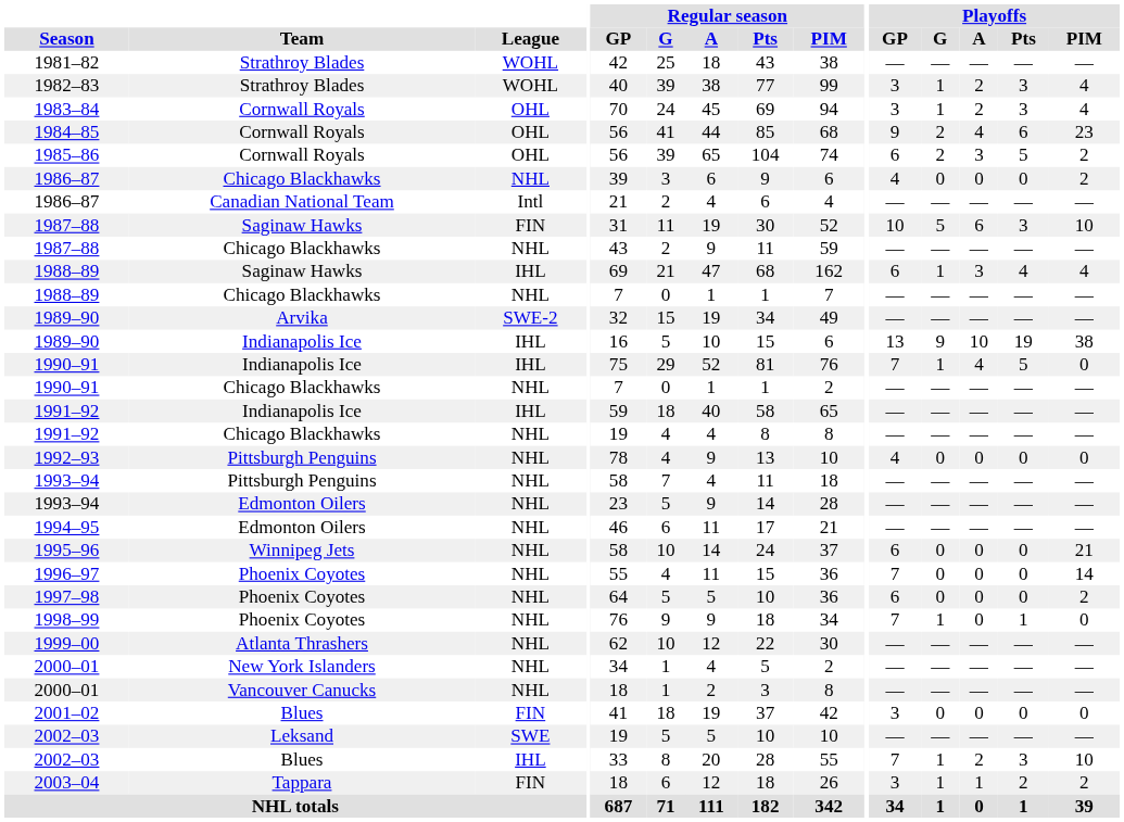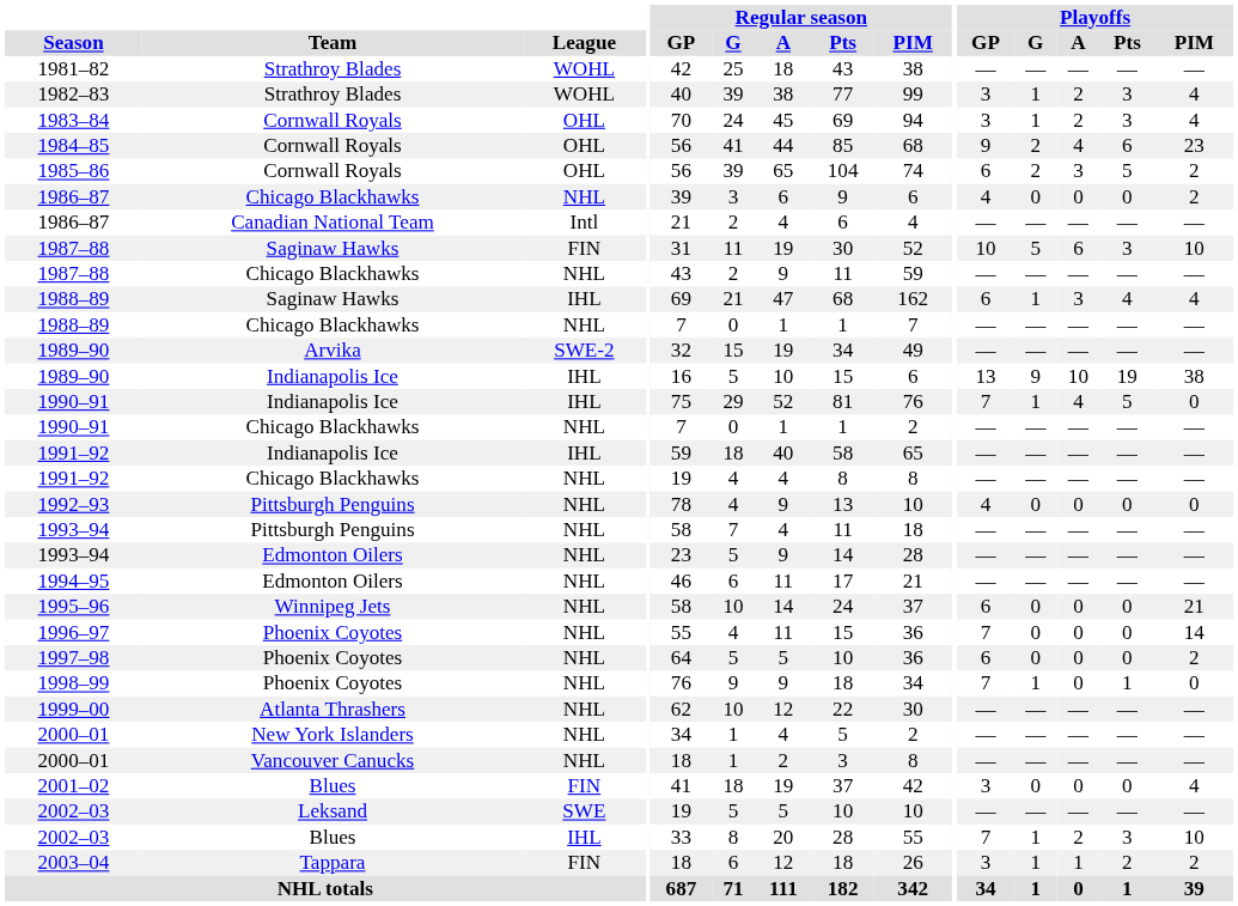 <table border="0" cellpadding="1" cellspacing="0" style="text-align:center; width:60em">
 <tr bgcolor="#e0e0e0">
 <th colspan="3" bgcolor="#ffffff"></th>
 <th rowspan="100" bgcolor="#ffffff"></th>
 <th colspan="5"><a href='#'>Regular season</a></th>
 <th rowspan="100" bgcolor="#ffffff"></th>
 <th colspan="5"><a href='#'>Playoffs</a></th>
 </tr>
 <tr bgcolor="#e0e0e0">
 <th><a href='#'>Season</a></th>
 <th>Team</th>
 <th>League</th>
 <th>GP</th>
 <th><a href='#'>G</a></th>
 <th><a href='#'>A</a></th>
 <th><a href='#'>Pts</a></th>
 <th><a href='#'>PIM</a></th>
 <th>GP</th>
 <th>G</th>
 <th>A</th>
 <th>Pts</th>
 <th>PIM</th>
 </tr>
 <tr>
 <td>1981–82</td>
 <td><a href='#'>Strathroy Blades</a></td>
 <td><a href='#'>WOHL</a></td>
 <td>42</td>
 <td>25</td>
 <td>18</td>
 <td>43</td>
 <td>38</td>
 <td>—</td>
 <td>—</td>
 <td>—</td>
 <td>—</td>
 <td>—</td>
 </tr>
 <tr bgcolor="#f0f0f0">
 <td>1982–83</td>
 <td>Strathroy Blades</td>
 <td>WOHL</td>
 <td>40</td>
 <td>39</td>
 <td>38</td>
 <td>77</td>
 <td>99</td>
 <td>3</td>
 <td>1</td>
 <td>2</td>
 <td>3</td>
 <td>4</td>
 </tr>
 <tr>
 <td><a href='#'>1983–84</a></td>
 <td><a href='#'>Cornwall Royals</a></td>
 <td><a href='#'>OHL</a></td>
 <td>70</td>
 <td>24</td>
 <td>45</td>
 <td>69</td>
 <td>94</td>
 <td>3</td>
 <td>1</td>
 <td>2</td>
 <td>3</td>
 <td>4</td>
 </tr>
 <tr bgcolor="#f0f0f0">
 <td><a href='#'>1984–85</a></td>
 <td>Cornwall Royals</td>
 <td>OHL</td>
 <td>56</td>
 <td>41</td>
 <td>44</td>
 <td>85</td>
 <td>68</td>
 <td>9</td>
 <td>2</td>
 <td>4</td>
 <td>6</td>
 <td>23</td>
 </tr>
 <tr>
 <td><a href='#'>1985–86</a></td>
 <td>Cornwall Royals</td>
 <td>OHL</td>
 <td>56</td>
 <td>39</td>
 <td>65</td>
 <td>104</td>
 <td>74</td>
 <td>6</td>
 <td>2</td>
 <td>3</td>
 <td>5</td>
 <td>2</td>
 </tr>
 <tr bgcolor="#f0f0f0">
 <td><a href='#'>1986–87</a></td>
 <td><a href='#'>Chicago Blackhawks</a></td>
 <td><a href='#'>NHL</a></td>
 <td>39</td>
 <td>3</td>
 <td>6</td>
 <td>9</td>
 <td>6</td>
 <td>4</td>
 <td>0</td>
 <td>0</td>
 <td>0</td>
 <td>2</td>
 </tr>
 <tr>
 <td>1986–87</td>
 <td><a href='#'>Canadian National Team</a></td>
 <td>Intl</td>
 <td>21</td>
 <td>2</td>
 <td>4</td>
 <td>6</td>
 <td>4</td>
 <td>—</td>
 <td>—</td>
 <td>—</td>
 <td>—</td>
 <td>—</td>
 </tr>
 <tr bgcolor="#f0f0f0">
 <td><a href='#'>1987–88</a></td>
 <td><a href='#'>Saginaw Hawks</a></td>
 <td>FIN</td>
 <td>31</td>
 <td>11</td>
 <td>19</td>
 <td>30</td>
 <td>52</td>
 <td>10</td>
 <td>5</td>
 <td>6</td>
 <td>3</td>
 <td>10</td>
 </tr>
 <tr>
 <td><a href='#'>1987–88</a></td>
 <td>Chicago Blackhawks</td>
 <td>NHL</td>
 <td>43</td>
 <td>2</td>
 <td>9</td>
 <td>11</td>
 <td>59</td>
 <td>—</td>
 <td>—</td>
 <td>—</td>
 <td>—</td>
 <td>—</td>
 </tr>
 <tr bgcolor="#f0f0f0">
 <td><a href='#'>1988–89</a></td>
 <td>Saginaw Hawks</td>
 <td>IHL</td>
 <td>69</td>
 <td>21</td>
 <td>47</td>
 <td>68</td>
 <td>162</td>
 <td>6</td>
 <td>1</td>
 <td>3</td>
 <td>4</td>
 <td>4</td>
 </tr>
 <tr>
 <td><a href='#'>1988–89</a></td>
 <td>Chicago Blackhawks</td>
 <td>NHL</td>
 <td>7</td>
 <td>0</td>
 <td>1</td>
 <td>1</td>
 <td>7</td>
 <td>—</td>
 <td>—</td>
 <td>—</td>
 <td>—</td>
 <td>—</td>
 </tr>
 <tr bgcolor="#f0f0f0">
 <td><a href='#'>1989–90</a></td>
 <td><a href='#'>Arvika</a></td>
 <td><a href='#'>SWE-2</a></td>
 <td>32</td>
 <td>15</td>
 <td>19</td>
 <td>34</td>
 <td>49</td>
 <td>—</td>
 <td>—</td>
 <td>—</td>
 <td>—</td>
 <td>—</td>
 </tr>
 <tr>
 <td><a href='#'>1989–90</a></td>
 <td><a href='#'>Indianapolis Ice</a></td>
 <td>IHL</td>
 <td>16</td>
 <td>5</td>
 <td>10</td>
 <td>15</td>
 <td>6</td>
 <td>13</td>
 <td>9</td>
 <td>10</td>
 <td>19</td>
 <td>38</td>
 </tr>
 <tr bgcolor="#f0f0f0">
 <td><a href='#'>1990–91</a></td>
 <td>Indianapolis Ice</td>
 <td>IHL</td>
 <td>75</td>
 <td>29</td>
 <td>52</td>
 <td>81</td>
 <td>76</td>
 <td>7</td>
 <td>1</td>
 <td>4</td>
 <td>5</td>
 <td>0</td>
 </tr>
 <tr>
 <td><a href='#'>1990–91</a></td>
 <td>Chicago Blackhawks</td>
 <td>NHL</td>
 <td>7</td>
 <td>0</td>
 <td>1</td>
 <td>1</td>
 <td>2</td>
 <td>—</td>
 <td>—</td>
 <td>—</td>
 <td>—</td>
 <td>—</td>
 </tr>
 <tr bgcolor="#f0f0f0">
 <td><a href='#'>1991–92</a></td>
 <td>Indianapolis Ice</td>
 <td>IHL</td>
 <td>59</td>
 <td>18</td>
 <td>40</td>
 <td>58</td>
 <td>65</td>
 <td>—</td>
 <td>—</td>
 <td>—</td>
 <td>—</td>
 <td>—</td>
 </tr>
 <tr>
 <td><a href='#'>1991–92</a></td>
 <td>Chicago Blackhawks</td>
 <td>NHL</td>
 <td>19</td>
 <td>4</td>
 <td>4</td>
 <td>8</td>
 <td>8</td>
 <td>—</td>
 <td>—</td>
 <td>—</td>
 <td>—</td>
 <td>—</td>
 </tr>
 <tr bgcolor="#f0f0f0">
 <td><a href='#'>1992–93</a></td>
 <td><a href='#'>Pittsburgh Penguins</a></td>
 <td>NHL</td>
 <td>78</td>
 <td>4</td>
 <td>9</td>
 <td>13</td>
 <td>10</td>
 <td>4</td>
 <td>0</td>
 <td>0</td>
 <td>0</td>
 <td>0</td>
 </tr>
 <tr>
 <td><a href='#'>1993–94</a></td>
 <td>Pittsburgh Penguins</td>
 <td>NHL</td>
 <td>58</td>
 <td>7</td>
 <td>4</td>
 <td>11</td>
 <td>18</td>
 <td>—</td>
 <td>—</td>
 <td>—</td>
 <td>—</td>
 <td>—</td>
 </tr>
 <tr bgcolor="#f0f0f0">
 <td>1993–94</td>
 <td><a href='#'>Edmonton Oilers</a></td>
 <td>NHL</td>
 <td>23</td>
 <td>5</td>
 <td>9</td>
 <td>14</td>
 <td>28</td>
 <td>—</td>
 <td>—</td>
 <td>—</td>
 <td>—</td>
 <td>—</td>
 </tr>
 <tr>
 <td><a href='#'>1994–95</a></td>
 <td>Edmonton Oilers</td>
 <td>NHL</td>
 <td>46</td>
 <td>6</td>
 <td>11</td>
 <td>17</td>
 <td>21</td>
 <td>—</td>
 <td>—</td>
 <td>—</td>
 <td>—</td>
 <td>—</td>
 </tr>
 <tr bgcolor="#f0f0f0">
 <td><a href='#'>1995–96</a></td>
 <td><a href='#'>Winnipeg Jets</a></td>
 <td>NHL</td>
 <td>58</td>
 <td>10</td>
 <td>14</td>
 <td>24</td>
 <td>37</td>
 <td>6</td>
 <td>0</td>
 <td>0</td>
 <td>0</td>
 <td>21</td>
 </tr>
 <tr>
 <td><a href='#'>1996–97</a></td>
 <td><a href='#'>Phoenix Coyotes</a></td>
 <td>NHL</td>
 <td>55</td>
 <td>4</td>
 <td>11</td>
 <td>15</td>
 <td>36</td>
 <td>7</td>
 <td>0</td>
 <td>0</td>
 <td>0</td>
 <td>14</td>
 </tr>
 <tr bgcolor="#f0f0f0">
 <td><a href='#'>1997–98</a></td>
 <td>Phoenix Coyotes</td>
 <td>NHL</td>
 <td>64</td>
 <td>5</td>
 <td>5</td>
 <td>10</td>
 <td>36</td>
 <td>6</td>
 <td>0</td>
 <td>0</td>
 <td>0</td>
 <td>2</td>
 </tr>
 <tr>
 <td><a href='#'>1998–99</a></td>
 <td>Phoenix Coyotes</td>
 <td>NHL</td>
 <td>76</td>
 <td>9</td>
 <td>9</td>
 <td>18</td>
 <td>34</td>
 <td>7</td>
 <td>1</td>
 <td>0</td>
 <td>1</td>
 <td>0</td>
 </tr>
 <tr bgcolor="#f0f0f0">
 <td><a href='#'>1999–00</a></td>
 <td><a href='#'>Atlanta Thrashers</a></td>
 <td>NHL</td>
 <td>62</td>
 <td>10</td>
 <td>12</td>
 <td>22</td>
 <td>30</td>
 <td>—</td>
 <td>—</td>
 <td>—</td>
 <td>—</td>
 <td>—</td>
 </tr>
 <tr>
 <td><a href='#'>2000–01</a></td>
 <td><a href='#'>New York Islanders</a></td>
 <td>NHL</td>
 <td>34</td>
 <td>1</td>
 <td>4</td>
 <td>5</td>
 <td>2</td>
 <td>—</td>
 <td>—</td>
 <td>—</td>
 <td>—</td>
 <td>—</td>
 </tr>
 <tr bgcolor="#f0f0f0">
 <td>2000–01</td>
 <td><a href='#'>Vancouver Canucks</a></td>
 <td>NHL</td>
 <td>18</td>
 <td>1</td>
 <td>2</td>
 <td>3</td>
 <td>8</td>
 <td>—</td>
 <td>—</td>
 <td>—</td>
 <td>—</td>
 <td>—</td>
 </tr>
 <tr>
 <td><a href='#'>2001–02</a></td>
 <td><a href='#'>Blues</a></td>
 <td><a href='#'>FIN</a></td>
 <td>41</td>
 <td>18</td>
 <td>19</td>
 <td>37</td>
 <td>42</td>
 <td>3</td>
 <td>0</td>
 <td>0</td>
 <td>0</td>
-<td>0</td>
+<td>4</td>
 </tr>
 <tr bgcolor="#f0f0f0">
 <td><a href='#'>2002–03</a></td>
 <td><a href='#'>Leksand</a></td>
 <td><a href='#'>SWE</a></td>
 <td>19</td>
 <td>5</td>
 <td>5</td>
 <td>10</td>
 <td>10</td>
 <td>—</td>
 <td>—</td>
 <td>—</td>
 <td>—</td>
 <td>—</td>
 </tr>
 <tr>
 <td><a href='#'>2002–03</a></td>
 <td>Blues</td>
 <td><a href='#'>IHL</a></td>
 <td>33</td>
 <td>8</td>
 <td>20</td>
 <td>28</td>
 <td>55</td>
 <td>7</td>
 <td>1</td>
 <td>2</td>
 <td>3</td>
 <td>10</td>
 </tr>
 <tr bgcolor="#f0f0f0">
 <td><a href='#'>2003–04</a></td>
 <td><a href='#'>Tappara</a></td>
 <td>FIN</td>
 <td>18</td>
 <td>6</td>
 <td>12</td>
 <td>18</td>
 <td>26</td>
 <td>3</td>
 <td>1</td>
 <td>1</td>
 <td>2</td>
 <td>2</td>
 </tr>
 <tr bgcolor="#e0e0e0">
 <th colspan="3">NHL totals</th>
 <th>687</th>
 <th>71</th>
 <th>111</th>
 <th>182</th>
 <th>342</th>
 <th>34</th>
 <th>1</th>
 <th>0</th>
 <th>1</th>
 <th>39</th>
 </tr>
 </table>
